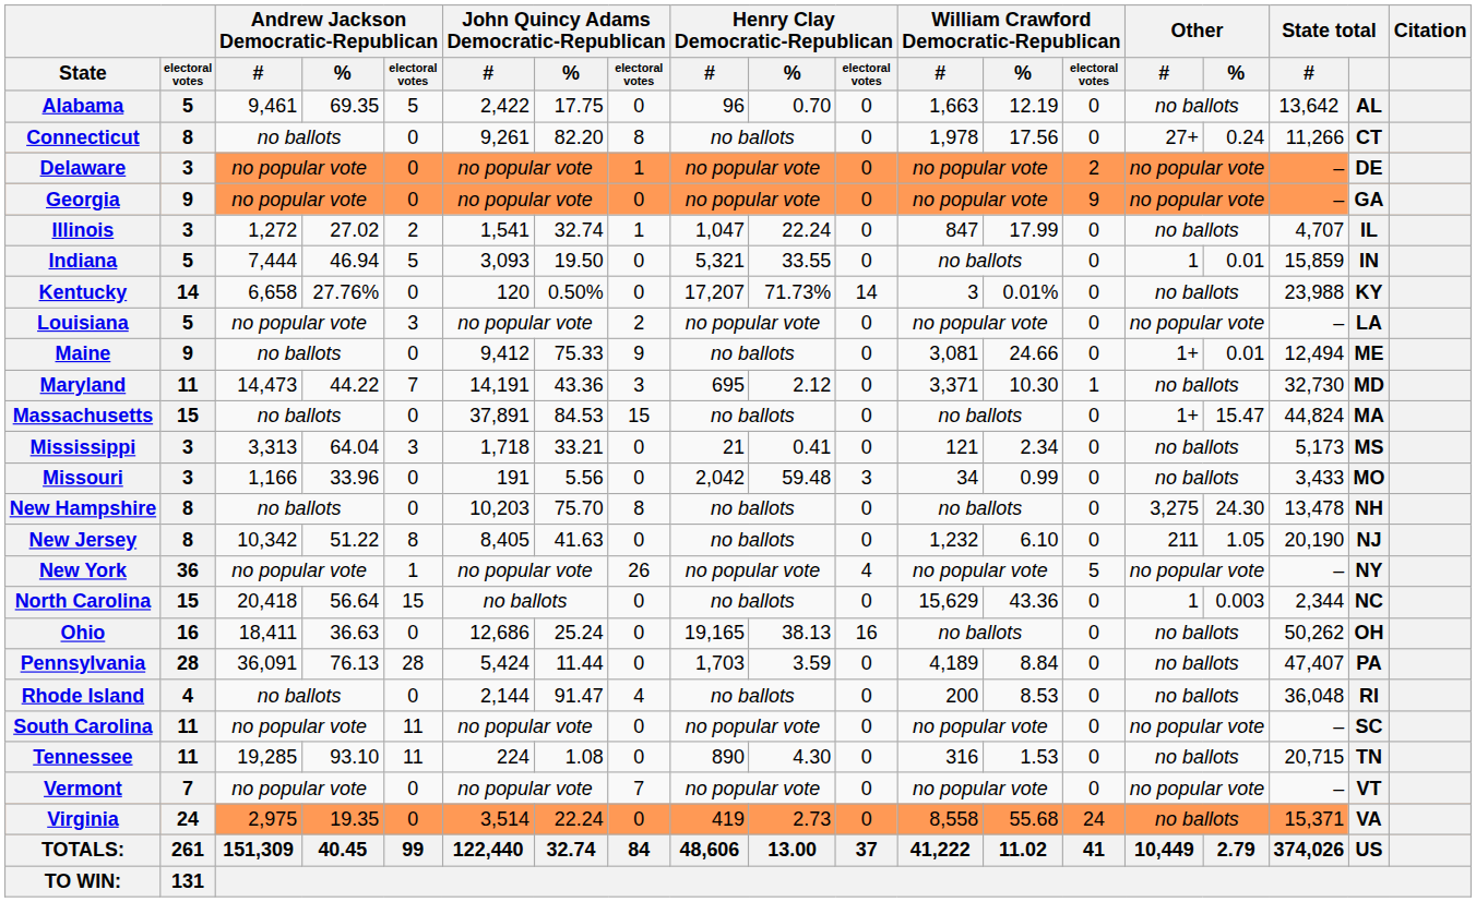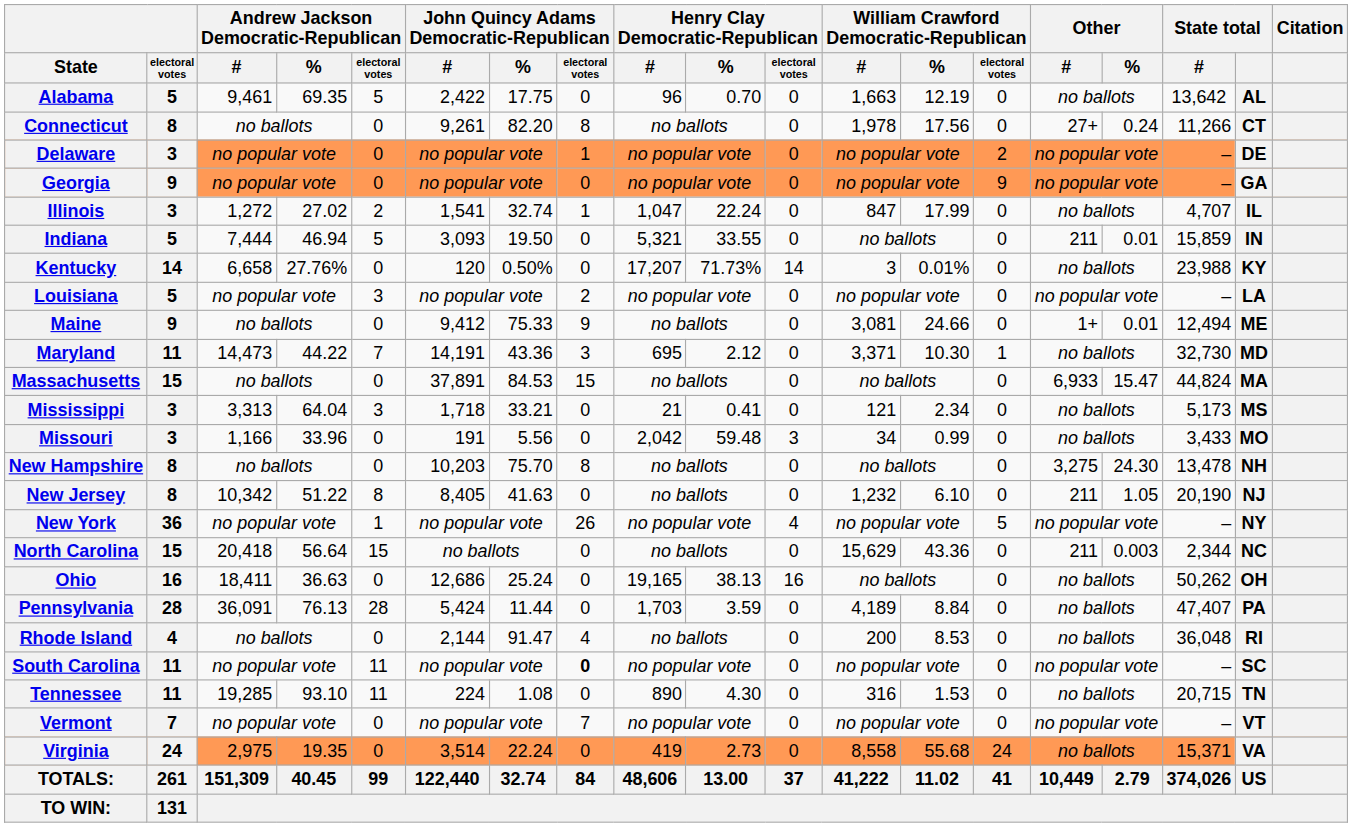 <table class="wikitable sortable" style="text-align:right">
 <tr>
 <th colspan=2></th>
 <th align=center colspan=3>Andrew Jackson<br>Democratic-Republican</th>
 <th align=center colspan=3>John Quincy Adams<br>Democratic-Republican</th>
 <th align=center colspan=3>Henry Clay<br>Democratic-Republican</th>
 <th align=center colspan=3>William Crawford<br>Democratic-Republican</th>
 <th align=center colspan=2>Other</th>
 <th align=center colspan=2>State total</th>
 <th>Citation</th>
 </tr>
 <tr>
 <th align=center>State</th>
 <th style="text-align:center; font-size: 60%">electoral<br>votes</th>
 <th align=center>#</th>
 <th align=center>%</th>
 <th style="text-align:center; font-size: 60%">electoral<br>votes</th>
 <th align=center>#</th>
 <th align=center>%</th>
 <th style="text-align:center; font-size: 60%">electoral<br>votes</th>
 <th align=center>#</th>
 <th align=center>%</th>
 <th style="text-align:center; font-size: 60%">electoral<br>votes</th>
 <th align=center>#</th>
 <th align=center>%</th>
 <th style="text-align:center; font-size: 60%">electoral<br>votes</th>
 <th align=center>#</th>
 <th align=center>%</th>
 <th align=center>#</th>
 <th></th>
 <th></th>
 </tr>
 <tr>
 <th style"text-align:left"><a href='#'>Alabama</a></th>
 <th>5</th>
 <td>9,461</td>
 <td>69.35</td>
 <td align=center>5</td>
 <td>2,422</td>
 <td>17.75</td>
 <td align=center>0</td>
 <td>96</td>
 <td>0.70</td>
 <td align=center>0</td>
 <td>1,663</td>
 <td>12.19</td>
 <td align=center>0</td>
 <td colspan=2 align=center><em>no ballots</em></td>
 <td align=center>13,642</td>
 <th>AL</th>
 <th></th>
 </tr>
 <tr>
 <th style"text-align:left"><a href='#'>Connecticut</a></th>
 <th>8</th>
 <td colspan=2 align=center><em>no ballots</em></td>
 <td align=center>0</td>
 <td>9,261</td>
 <td>82.20</td>
 <td align=center>8</td>
 <td colspan=2 align=center><em>no ballots</em></td>
 <td align=center>0</td>
 <td>1,978</td>
 <td>17.56</td>
 <td align=center>0</td>
 <td>27+</td>
 <td>0.24</td>
 <td>11,266</td>
 <th>CT</th>
 <th></th>
 </tr>
 <tr bgcolor="#ff9955">
 <th style"text-align:left"><a href='#'>Delaware</a></th>
 <th>3</th>
 <td colspan=2 align=center><em>no popular vote</em></td>
 <td align=center>0</td>
 <td colspan=2 align=center><em>no popular vote</em></td>
 <td align=center>1</td>
 <td colspan=2 align=center><em>no popular vote</em></td>
 <td align=center>0</td>
 <td colspan=2 align=center><em>no popular vote</em></td>
 <td align=center>2</td>
 <td colspan=2 align=center><em>no popular vote</em></td>
 <td>–</td>
 <th>DE</th>
 <th></th>
 </tr>
 <tr bgcolor="#ff9955">
 <th style"text-align:left"><a href='#'>Georgia</a></th>
 <th>9</th>
 <td colspan=2 align=center><em>no popular vote</em></td>
 <td align=center>0</td>
 <td colspan=2 align=center><em>no popular vote</em></td>
 <td align=center>0</td>
 <td colspan=2 align=center><em>no popular vote</em></td>
 <td align=center>0</td>
 <td colspan=2 align=center><em>no popular vote</em></td>
 <td align=center>9</td>
 <td colspan=2 align=center><em>no popular vote</em></td>
 <td>–</td>
 <th>GA</th>
 <th></th>
 </tr>
 <tr>
 <th style"text-align:left"><a href='#'>Illinois</a></th>
 <th>3</th>
 <td>1,272</td>
 <td>27.02</td>
 <td align=center>2</td>
 <td>1,541</td>
 <td>32.74</td>
 <td align=center>1</td>
 <td>1,047</td>
 <td>22.24</td>
 <td align=center>0</td>
 <td>847</td>
 <td>17.99</td>
 <td align=center>0</td>
 <td colspan=2 align=center><em>no ballots</em></td>
 <td>4,707</td>
 <th>IL</th>
 <th></th>
 </tr>
 <tr>
 <th style"text-align:left"><a href='#'>Indiana</a></th>
 <th>5</th>
 <td>7,444</td>
 <td>46.94</td>
 <td align=center>5</td>
 <td>3,093</td>
 <td>19.50</td>
 <td align=center>0</td>
 <td>5,321</td>
 <td>33.55</td>
 <td align=center>0</td>
 <td colspan=2 align=center><em>no ballots</em></td>
 <td align=center>0</td>
-<td>1</td>
+<td>211</td>
 <td>0.01</td>
 <td>15,859</td>
 <th>IN</th>
 <th></th>
 </tr>
 <tr>
 <th style"text-align:left"><a href='#'>Kentucky</a></th>
 <th>14</th>
 <td>6,658</td>
 <td>27.76%</td>
 <td align=center>0</td>
 <td>120</td>
 <td>0.50%</td>
 <td align=center>0</td>
 <td>17,207</td>
 <td>71.73%</td>
 <td align=center>14</td>
 <td>3</td>
 <td>0.01%</td>
 <td align=center>0</td>
 <td colspan=2 align=center><em>no ballots</em></td>
 <td>23,988</td>
 <th>KY</th>
 <th></th>
 </tr>
 <tr>
 <th style"text-align:left"><a href='#'>Louisiana</a></th>
 <th>5</th>
 <td colspan=2 align=center><em>no popular vote</em></td>
 <td align=center>3</td>
 <td colspan=2 align=center><em>no popular vote</em></td>
 <td align=center>2</td>
 <td colspan=2 align=center><em>no popular vote</em></td>
 <td align=center>0</td>
 <td colspan=2 align=center><em>no popular vote</em></td>
 <td align=center>0</td>
 <td colspan=2 align=center><em>no popular vote</em></td>
 <td>–</td>
 <th>LA</th>
 <th></th>
 </tr>
 <tr>
 <th style"text-align:left"><a href='#'>Maine</a></th>
 <th>9</th>
 <td colspan=2 align=center><em>no ballots</em></td>
 <td align=center>0</td>
 <td>9,412</td>
 <td>75.33</td>
 <td align=center>9</td>
 <td colspan=2 align=center><em>no ballots</em></td>
 <td align=center>0</td>
 <td>3,081</td>
 <td>24.66</td>
 <td align=center>0</td>
 <td>1+</td>
 <td>0.01</td>
 <td>12,494</td>
 <th>ME</th>
 <th></th>
 </tr>
 <tr>
 <th style"text-align:left"><a href='#'>Maryland</a></th>
 <th>11</th>
 <td>14,473</td>
 <td>44.22</td>
 <td align=center>7</td>
 <td>14,191</td>
 <td>43.36</td>
 <td align=center>3</td>
 <td>695</td>
 <td>2.12</td>
 <td align=center>0</td>
 <td>3,371</td>
 <td>10.30</td>
 <td align=center>1</td>
 <td colspan=2 align=center><em>no ballots</em></td>
 <td>32,730</td>
 <th>MD</th>
 <th></th>
 </tr>
 <tr>
 <th style"text-align:left"><a href='#'>Massachusetts</a></th>
 <th>15</th>
 <td colspan=2 align=center><em>no ballots</em></td>
 <td align=center>0</td>
 <td>37,891</td>
 <td>84.53</td>
 <td align=center>15</td>
 <td colspan=2 align=center><em>no ballots</em></td>
 <td align=center>0</td>
 <td colspan=2 align=center><em>no ballots</em></td>
 <td align=center>0</td>
-<td>1+</td>
+<td>6,933</td>
 <td>15.47</td>
 <td>44,824</td>
 <th>MA</th>
 <th></th>
 </tr>
 <tr>
 <th style"text-align:left"><a href='#'>Mississippi</a></th>
 <th>3</th>
 <td>3,313</td>
 <td>64.04</td>
 <td align=center>3</td>
 <td>1,718</td>
 <td>33.21</td>
 <td align=center>0</td>
 <td>21</td>
 <td>0.41</td>
 <td align=center>0</td>
 <td>121</td>
 <td>2.34</td>
 <td align=center>0</td>
 <td colspan=2 align=center><em>no ballots</em></td>
 <td>5,173</td>
 <th>MS</th>
 <th></th>
 </tr>
 <tr>
 <th style"text-align:left"><a href='#'>Missouri</a></th>
 <th>3</th>
 <td>1,166</td>
 <td>33.96</td>
 <td align=center>0</td>
 <td>191</td>
 <td>5.56</td>
 <td align=center>0</td>
 <td>2,042</td>
 <td>59.48</td>
 <td align=center>3</td>
 <td>34</td>
 <td>0.99</td>
 <td align=center>0</td>
 <td colspan=2 align=center><em>no ballots</em></td>
 <td>3,433</td>
 <th>MO</th>
 <th></th>
 </tr>
 <tr>
 <th style"text-align:left"><a href='#'>New Hampshire</a></th>
 <th>8</th>
 <td colspan=2 align=center><em>no ballots</em></td>
 <td align=center>0</td>
 <td>10,203</td>
 <td>75.70</td>
 <td align=center>8</td>
 <td colspan=2 align=center><em>no ballots</em></td>
 <td align=center>0</td>
 <td colspan=2 align=center><em>no ballots</em></td>
 <td align=center>0</td>
 <td>3,275</td>
 <td>24.30</td>
 <td>13,478</td>
 <th>NH</th>
 <th></th>
 </tr>
 <tr>
 <th style"text-align:left"><a href='#'>New Jersey</a></th>
 <th>8</th>
 <td>10,342</td>
 <td>51.22</td>
 <td align=center>8</td>
 <td>8,405</td>
 <td>41.63</td>
 <td align=center>0</td>
 <td colspan=2 align=center><em>no ballots</em></td>
 <td align=center>0</td>
 <td>1,232</td>
 <td>6.10</td>
 <td align=center>0</td>
 <td>211</td>
 <td>1.05</td>
 <td>20,190</td>
 <th>NJ</th>
 <th></th>
 </tr>
 <tr>
 <th style"text-align:left"><a href='#'>New York</a></th>
 <th>36</th>
 <td colspan=2 align=center><em>no popular vote</em></td>
 <td align=center>1</td>
 <td colspan=2 align=center><em>no popular vote</em></td>
 <td align=center>26</td>
 <td colspan=2 align=center><em>no popular vote</em></td>
 <td align=center>4</td>
 <td colspan=2 align=center><em>no popular vote</em></td>
 <td align=center>5</td>
 <td colspan=2 align=center><em>no popular vote</em></td>
 <td>–</td>
 <th>NY</th>
 <th></th>
 </tr>
 <tr>
 <th style"text-align:left"><a href='#'>North Carolina</a></th>
 <th>15</th>
 <td>20,418</td>
 <td>56.64</td>
 <td align=center>15</td>
 <td colspan=2 align=center><em>no ballots</em></td>
 <td align=center>0</td>
 <td colspan=2 align=center><em>no ballots</em></td>
 <td align=center>0</td>
 <td>15,629</td>
 <td>43.36</td>
 <td align=center>0</td>
-<td>1</td>
+<td>211</td>
 <td>0.003</td>
 <td>2,344</td>
 <th>NC</th>
 <th></th>
 </tr>
 <tr>
 <th style"text-align:left"><a href='#'>Ohio</a></th>
 <th>16</th>
 <td>18,411</td>
 <td>36.63</td>
 <td align=center>0</td>
 <td>12,686</td>
 <td>25.24</td>
 <td align=center>0</td>
 <td>19,165</td>
 <td>38.13</td>
 <td align=center>16</td>
 <td colspan=2 align=center><em>no ballots</em></td>
 <td align=center>0</td>
 <td colspan=2 align=center><em>no ballots</em></td>
 <td>50,262</td>
 <th>OH</th>
 <th></th>
 </tr>
 <tr>
 <th style"text-align:left"><a href='#'>Pennsylvania</a></th>
 <th>28</th>
 <td>36,091</td>
 <td>76.13</td>
 <td align=center>28</td>
 <td>5,424</td>
 <td>11.44</td>
 <td align=center>0</td>
 <td>1,703</td>
 <td>3.59</td>
 <td align=center>0</td>
 <td>4,189</td>
 <td>8.84</td>
 <td align=center>0</td>
 <td colspan=2 align=center><em>no ballots</em></td>
 <td>47,407</td>
 <th>PA</th>
 <th></th>
 </tr>
 <tr>
 <th style"text-align:left"><a href='#'>Rhode Island</a></th>
 <th>4</th>
 <td colspan=2 align=center><em>no ballots</em></td>
 <td align=center>0</td>
 <td>2,144</td>
 <td>91.47</td>
 <td align=center>4</td>
 <td colspan=2 align=center><em>no ballots</em></td>
 <td align=center>0</td>
 <td>200</td>
 <td>8.53</td>
 <td align=center>0</td>
 <td colspan=2 align=center><em>no ballots</em></td>
 <td>36,048</td>
 <th>RI</th>
 <th></th>
 </tr>
 <tr>
 <th style"text-align:left"><a href='#'>South Carolina</a></th>
 <th>11</th>
 <td colspan=2 align=center><em>no popular vote</em></td>
 <td align=center>11</td>
 <td colspan=2 align=center><em>no popular vote</em></td>
-<td align=center>0</td>
+<td align=center><strong>0</strong></td>
 <td colspan=2 align=center><em>no popular vote</em></td>
 <td align=center>0</td>
 <td colspan=2 align=center><em>no popular vote</em></td>
 <td align=center>0</td>
 <td colspan=2 align=center><em>no popular vote</em></td>
 <td>–</td>
 <th>SC</th>
 <th></th>
 </tr>
 <tr>
 <th style"text-align:left"><a href='#'>Tennessee</a></th>
 <th>11</th>
 <td>19,285</td>
 <td>93.10</td>
 <td align=center>11</td>
 <td>224</td>
 <td>1.08</td>
 <td align=center>0</td>
 <td>890</td>
 <td>4.30</td>
 <td align=center>0</td>
 <td>316</td>
 <td>1.53</td>
 <td align=center>0</td>
 <td colspan=2 align=center><em>no ballots</em></td>
 <td>20,715</td>
 <th>TN</th>
 <th></th>
 </tr>
 <tr>
 <th style"text-align:left"><a href='#'>Vermont</a></th>
 <th>7</th>
 <td colspan=2 align=center><em>no popular vote</em></td>
 <td align=center>0</td>
 <td colspan=2 align=center><em>no popular vote</em></td>
 <td align=center>7</td>
 <td colspan=2 align=center><em>no popular vote</em></td>
 <td align=center>0</td>
 <td colspan=2 align=center><em>no popular vote</em></td>
 <td align=center>0</td>
 <td colspan=2 align=center><em>no popular vote</em></td>
 <td>–</td>
 <th>VT</th>
 <th></th>
 </tr>
 <tr bgcolor="#ff9955">
 <th style"text-align:left"><a href='#'>Virginia</a></th>
 <th>24</th>
 <td>2,975</td>
 <td>19.35</td>
 <td align=center>0</td>
 <td>3,514</td>
 <td>22.24</td>
 <td align=center>0</td>
 <td>419</td>
 <td>2.73</td>
 <td align=center>0</td>
 <td>8,558</td>
 <td>55.68</td>
 <td align=center>24</td>
 <td colspan=2 align=center><em>no ballots</em></td>
 <td>15,371</td>
 <th>VA</th>
 <th></th>
 </tr>
 <tr>
 <th>TOTALS:</th>
 <th>261</th>
 <th>151,309</th>
 <th>40.45</th>
 <th>99</th>
 <th>122,440</th>
 <th>32.74</th>
 <th>84</th>
 <th>48,606</th>
 <th>13.00</th>
 <th>37</th>
 <th>41,222</th>
 <th>11.02</th>
 <th>41</th>
 <th>10,449</th>
 <th>2.79</th>
 <th>374,026</th>
 <th>US</th>
 <th></th>
 </tr>
 <tr>
 <th>TO WIN:</th>
 <th>131</th>
 <th colspan=17></th>
 </tr>
 </table>
